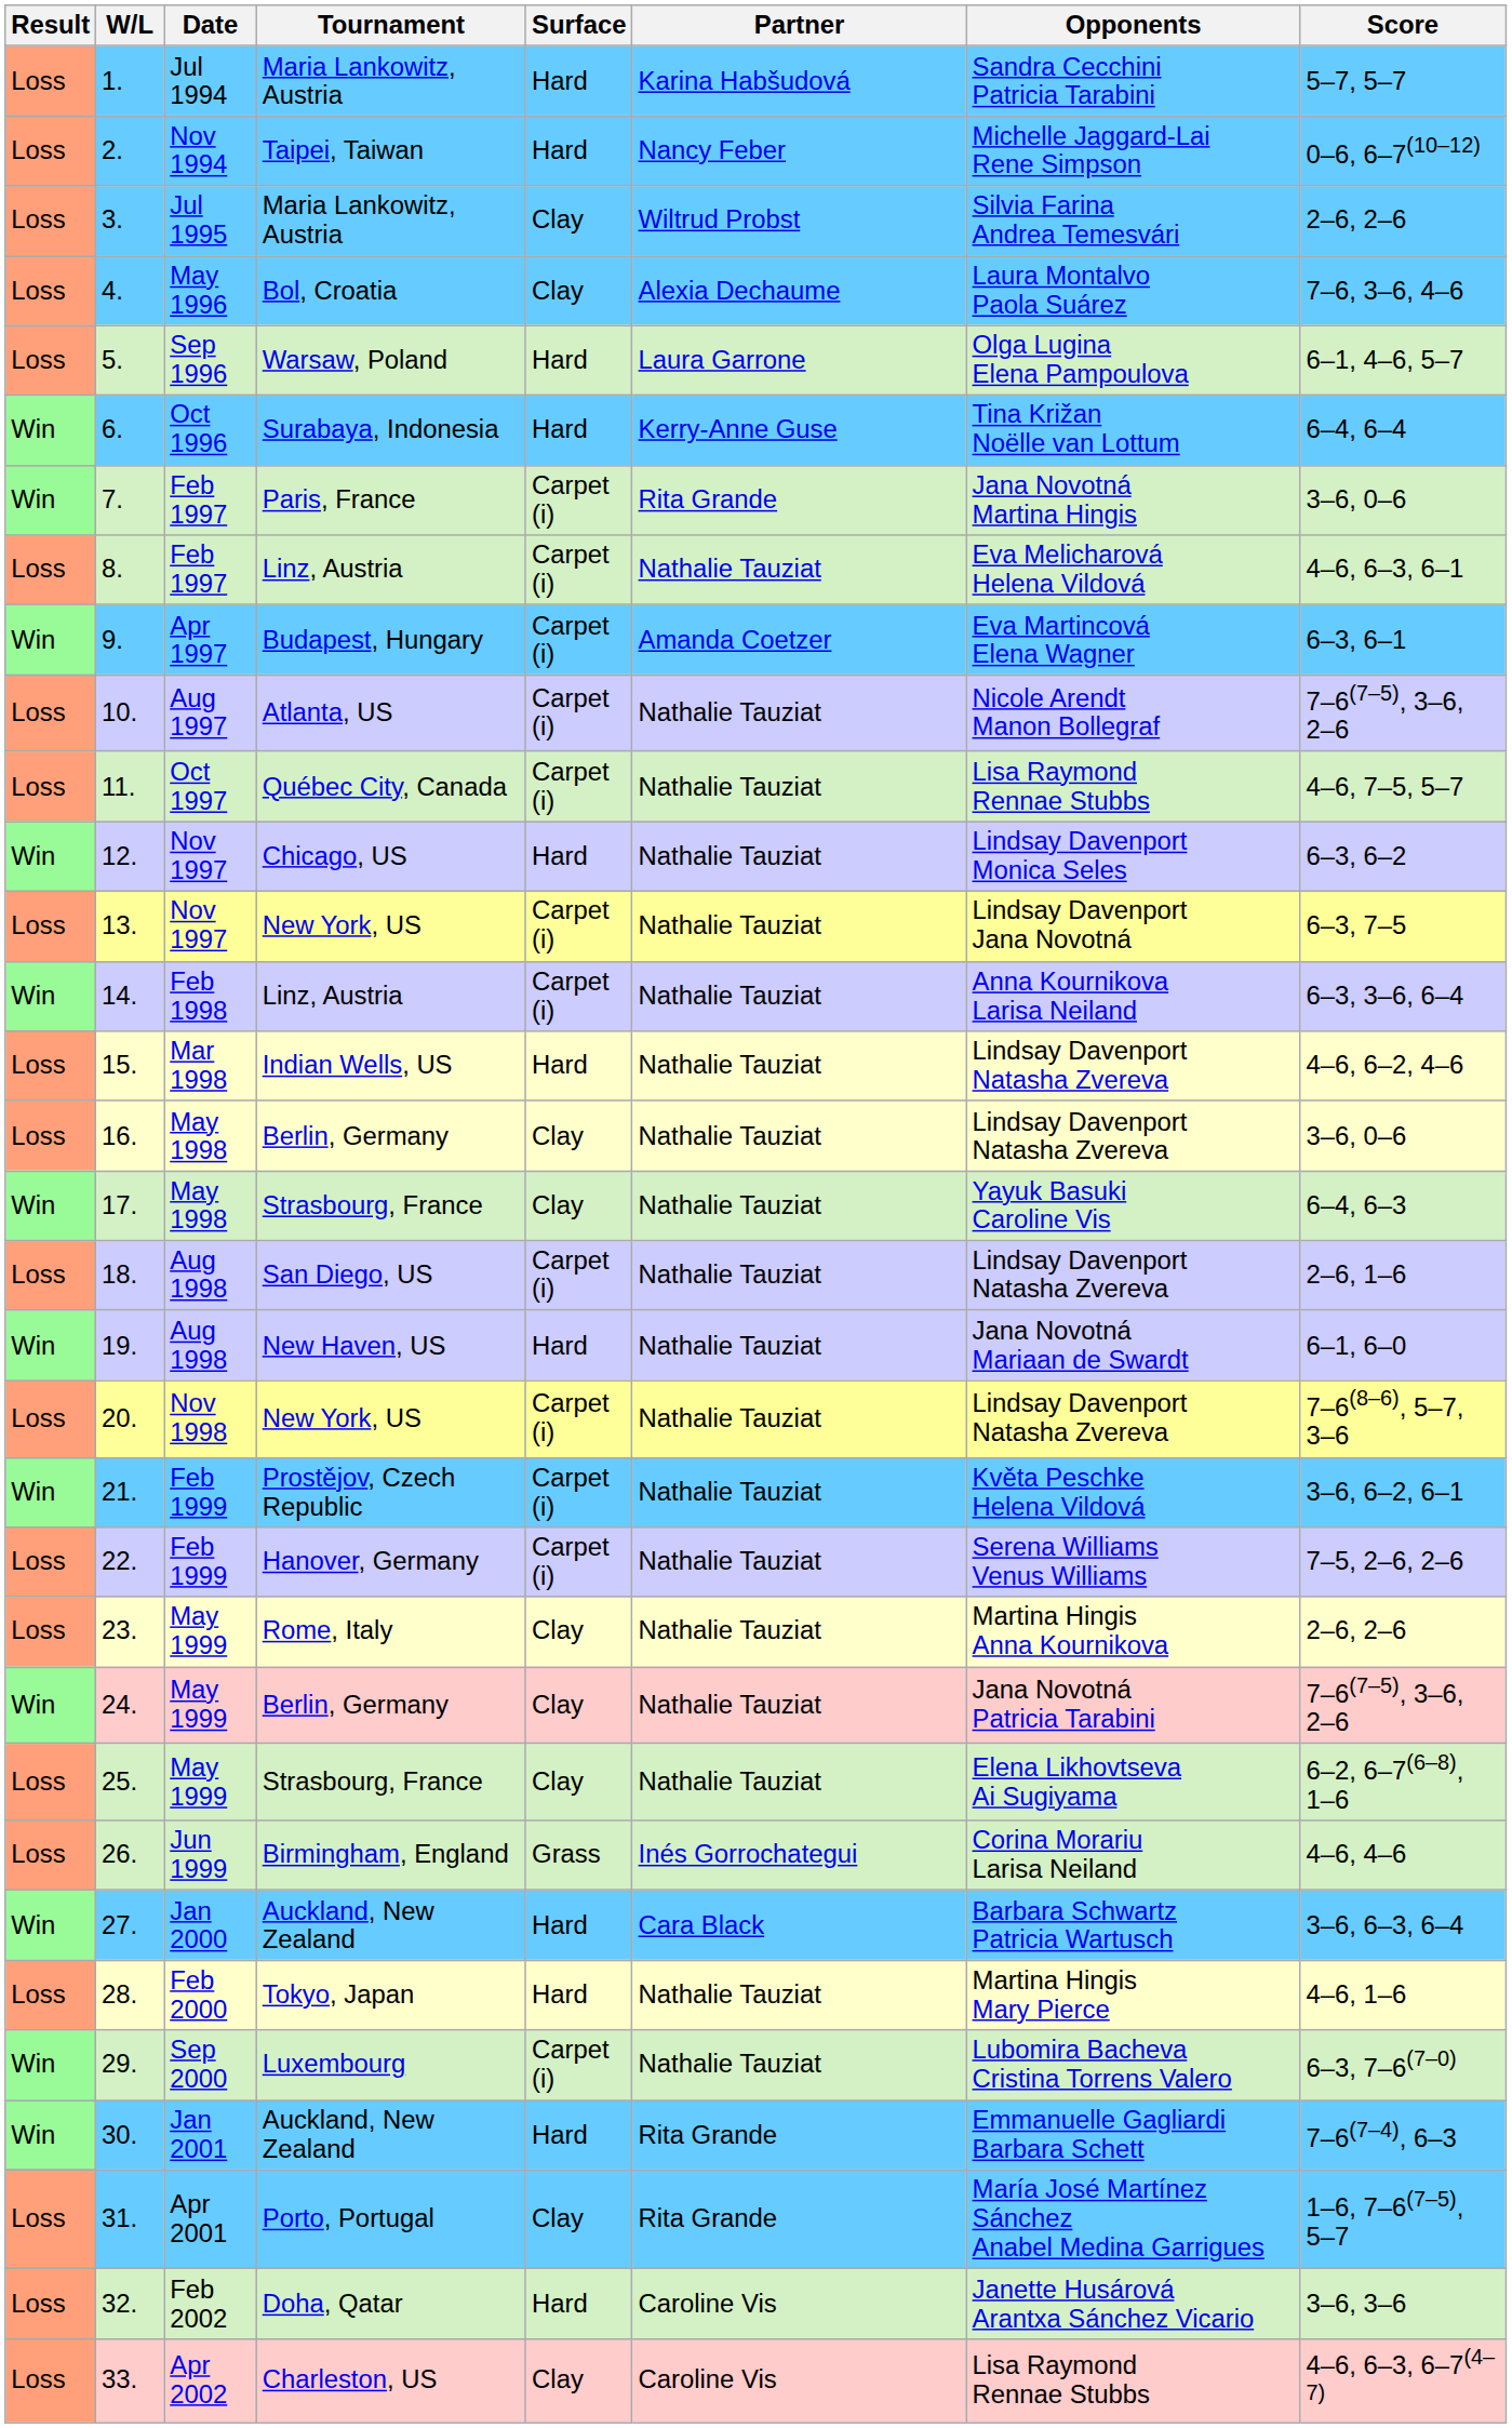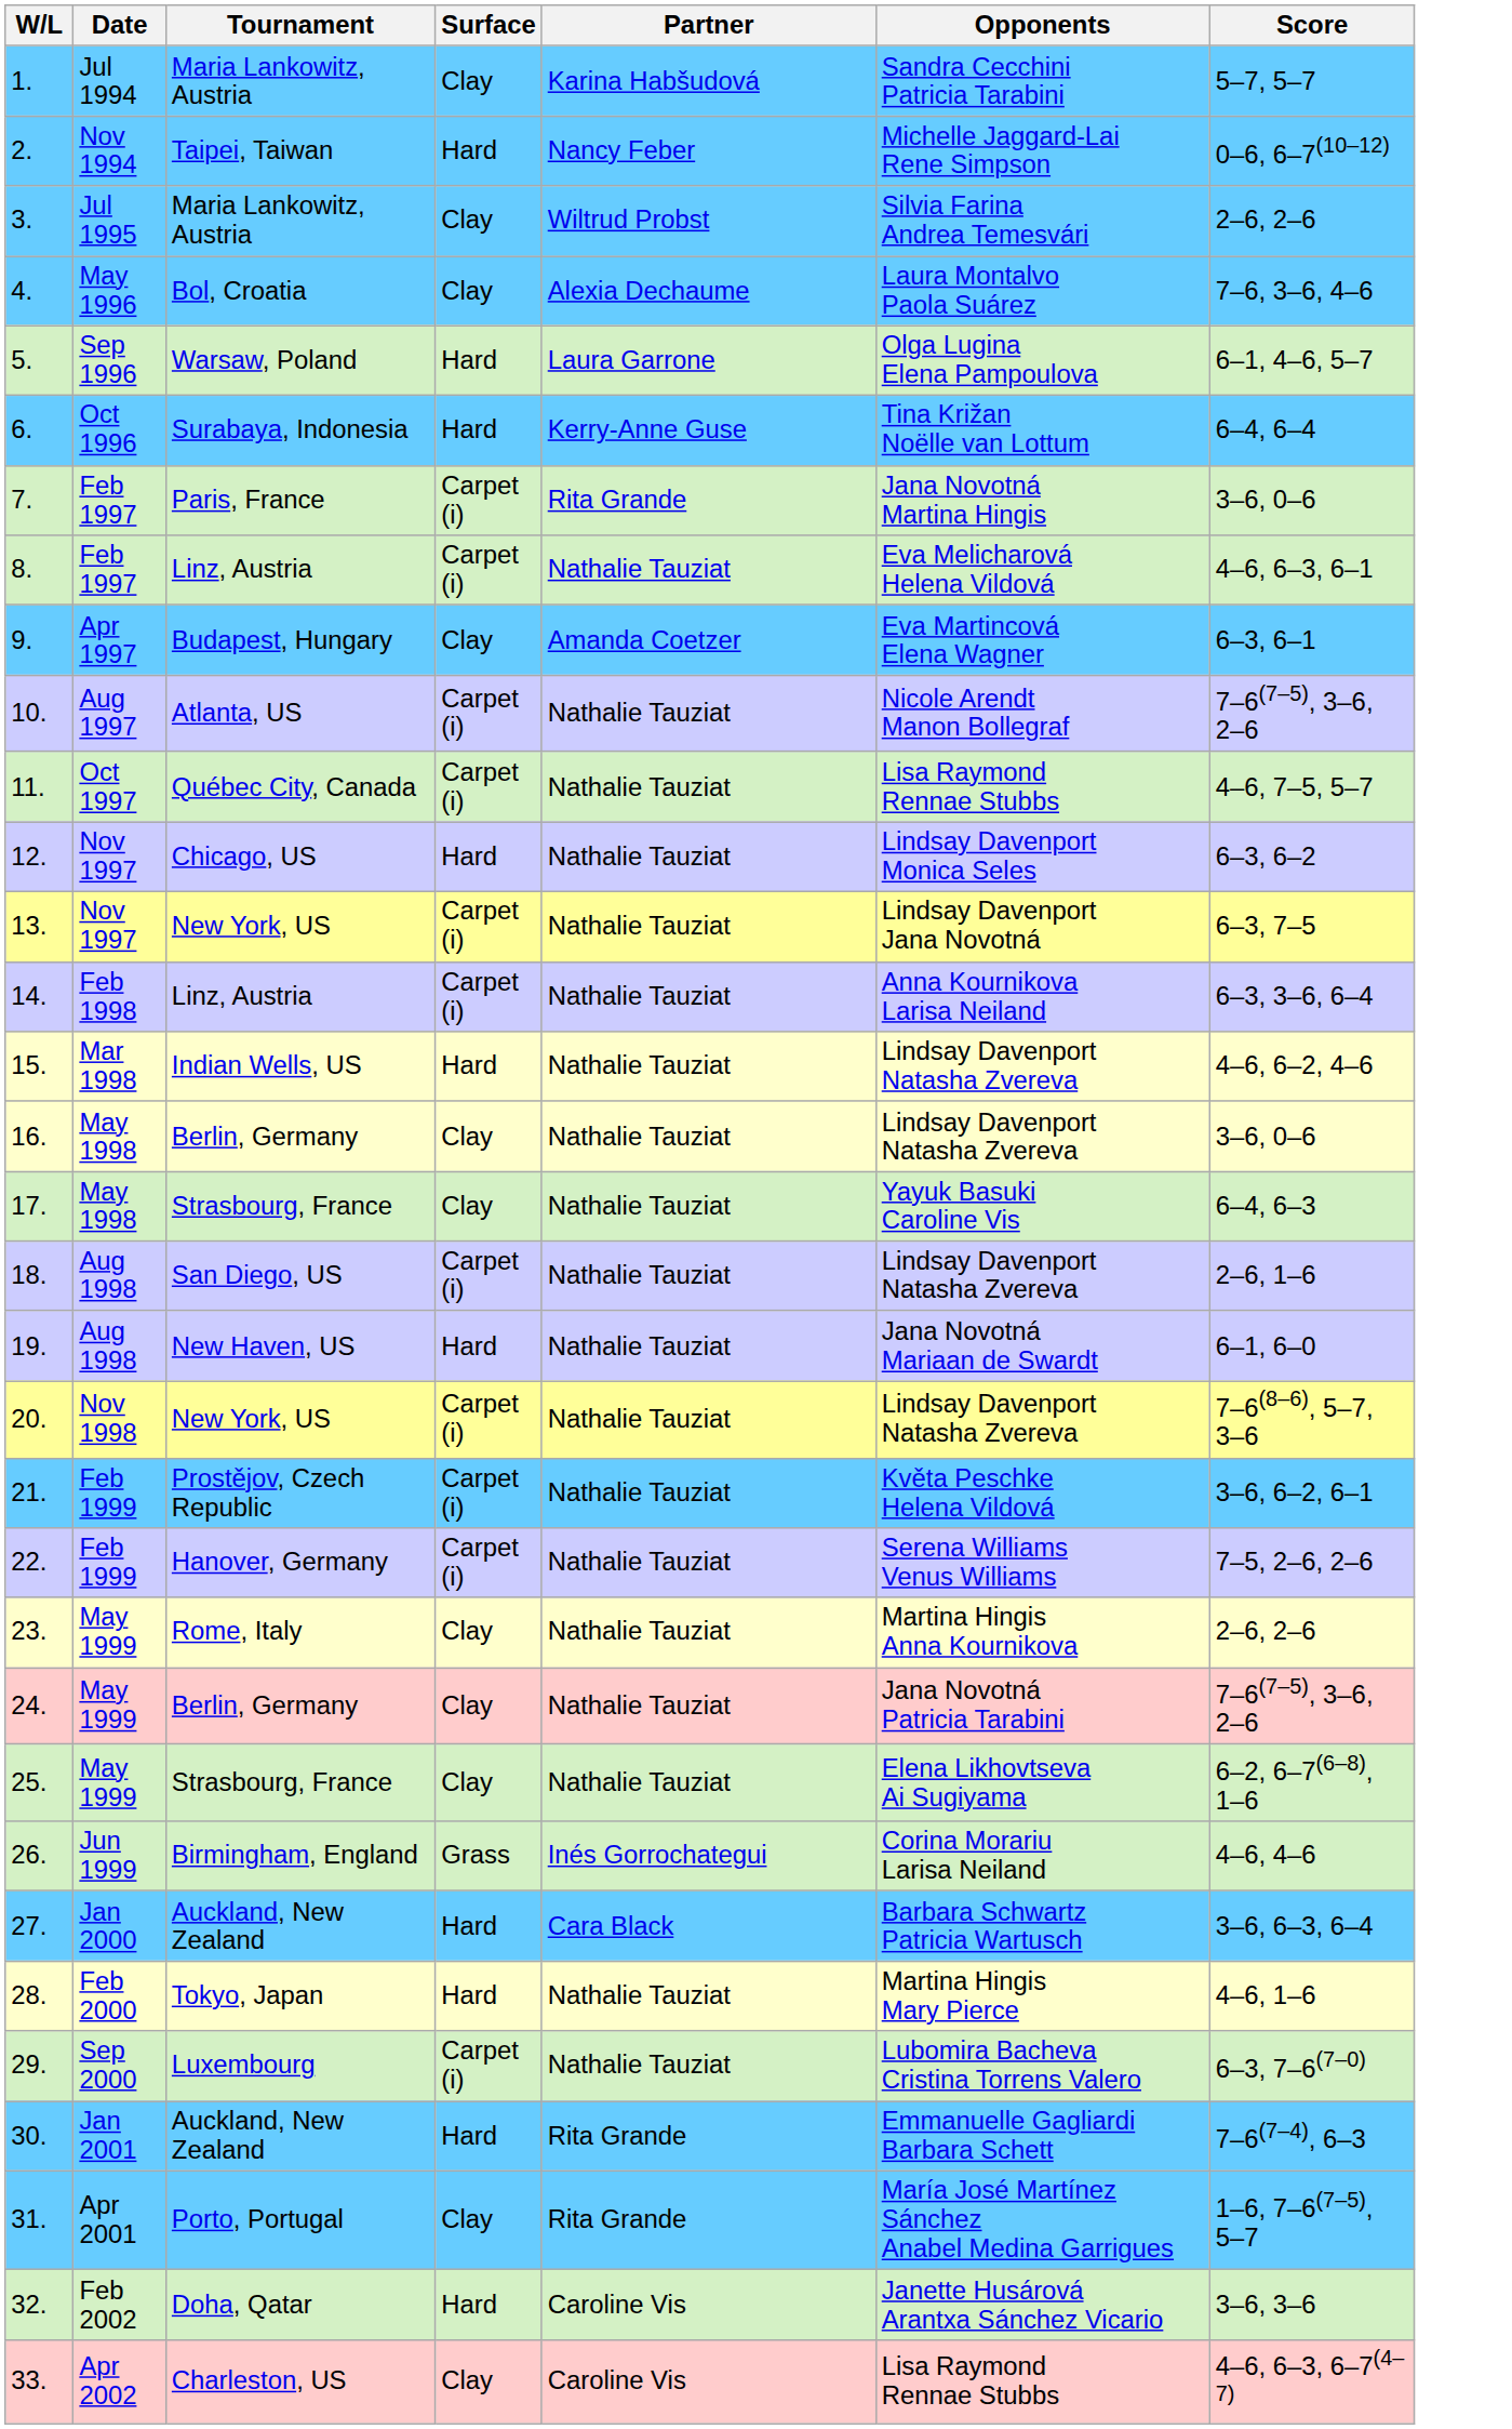 <table class="sortable wikitable">
 <tr>
-<th>Result</th>
 <th style="width:35px" class="unsortable">W/L</th>
 <th style="width:50px">Date</th>
 <th style="width:160px">Tournament</th>
 <th style="width:55px">Surface</th>
 <th style="width:200px">Partner</th>
 <th style="width:200px">Opponents</th>
 <th style="width:120px" class="unsortable">Score</th>
 </tr>
 <tr style="background:#6cf;">
-<td style="background:#ffa07a;">Loss</td>
 <td>1.</td>
 <td>Jul 1994</td>
 <td><a href='#'>Maria Lankowitz</a>, Austria</td>
-<td>Hard</td>
+<td>Clay</td>
 <td> <a href='#'>Karina Habšudová</a></td>
 <td> <a href='#'>Sandra Cecchini</a> <br>  <a href='#'>Patricia Tarabini</a></td>
 <td>5–7, 5–7</td>
 </tr>
 <tr style="background:#6cf;">
-<td style="background:#ffa07a;">Loss</td>
 <td>2.</td>
 <td><a href='#'>Nov 1994</a></td>
 <td><a href='#'>Taipei</a>, Taiwan</td>
 <td>Hard</td>
 <td> <a href='#'>Nancy Feber</a></td>
 <td> <a href='#'>Michelle Jaggard-Lai</a> <br>  <a href='#'>Rene Simpson</a></td>
 <td>0–6, 6–7<sup>(10–12)</sup></td>
 </tr>
 <tr bgcolor="66CCFF">
-<td style="background:#ffa07a;">Loss</td>
 <td>3.</td>
 <td><a href='#'>Jul 1995</a></td>
 <td>Maria Lankowitz, Austria</td>
 <td>Clay</td>
 <td> <a href='#'>Wiltrud Probst</a></td>
 <td> <a href='#'>Silvia Farina</a> <br>  <a href='#'>Andrea Temesvári</a></td>
 <td>2–6, 2–6</td>
 </tr>
 <tr style="background:#6cf;">
-<td style="background:#ffa07a;">Loss</td>
 <td>4.</td>
 <td><a href='#'>May 1996</a></td>
 <td><a href='#'>Bol</a>, Croatia</td>
 <td>Clay</td>
 <td> <a href='#'>Alexia Dechaume</a></td>
 <td> <a href='#'>Laura Montalvo</a> <br>  <a href='#'>Paola Suárez</a></td>
 <td>7–6, 3–6, 4–6</td>
 </tr>
 <tr style="background:#d4f1c5;">
-<td style="background:#ffa07a;">Loss</td>
 <td>5.</td>
 <td><a href='#'>Sep 1996</a></td>
 <td><a href='#'>Warsaw</a>, Poland</td>
 <td>Hard</td>
 <td> <a href='#'>Laura Garrone</a></td>
 <td> <a href='#'>Olga Lugina</a> <br>  <a href='#'>Elena Pampoulova</a></td>
 <td>6–1, 4–6, 5–7</td>
 </tr>
 <tr style="background:#6cf;">
-<td style="background:#98fb98;">Win</td>
 <td>6.</td>
 <td><a href='#'>Oct 1996</a></td>
 <td><a href='#'>Surabaya</a>, Indonesia</td>
 <td>Hard</td>
 <td> <a href='#'>Kerry-Anne Guse</a></td>
 <td> <a href='#'>Tina Križan</a> <br> <a href='#'>Noëlle van Lottum</a></td>
 <td>6–4, 6–4</td>
 </tr>
 <tr style="background:#d4f1c5;">
-<td style="background:#98fb98;">Win</td>
 <td>7.</td>
 <td><a href='#'>Feb 1997</a></td>
 <td><a href='#'>Paris</a>, France</td>
 <td>Carpet (i)</td>
 <td> <a href='#'>Rita Grande</a></td>
 <td> <a href='#'>Jana Novotná</a> <br>  <a href='#'>Martina Hingis</a></td>
 <td>3–6, 0–6</td>
 </tr>
 <tr style="background:#d4f1c5;">
-<td style="background:#ffa07a;">Loss</td>
 <td>8.</td>
 <td><a href='#'>Feb 1997</a></td>
 <td><a href='#'>Linz</a>, Austria</td>
 <td>Carpet (i)</td>
 <td> <a href='#'>Nathalie Tauziat</a></td>
 <td> <a href='#'>Eva Melicharová</a> <br>  <a href='#'>Helena Vildová</a></td>
 <td>4–6, 6–3, 6–1</td>
 </tr>
 <tr style="background:#6cf;">
-<td style="background:#98fb98;">Win</td>
 <td>9.</td>
 <td><a href='#'>Apr 1997</a></td>
 <td><a href='#'>Budapest</a>, Hungary</td>
-<td>Carpet (i)</td>
+<td>Clay</td>
 <td> <a href='#'>Amanda Coetzer</a></td>
 <td> <a href='#'>Eva Martincová</a> <br>  <a href='#'>Elena Wagner</a></td>
 <td>6–3, 6–1</td>
 </tr>
 <tr style="background:#ccccff;">
-<td style="background:#ffa07a;">Loss</td>
 <td>10.</td>
 <td><a href='#'>Aug 1997</a></td>
 <td><a href='#'>Atlanta</a>, US</td>
 <td>Carpet (i)</td>
 <td> Nathalie Tauziat</td>
 <td> <a href='#'>Nicole Arendt</a> <br>  <a href='#'>Manon Bollegraf</a></td>
 <td>7–6<sup>(7–5)</sup>, 3–6, 2–6</td>
 </tr>
 <tr style="background:#d4f1c5;">
-<td style="background:#ffa07a;">Loss</td>
 <td>11.</td>
 <td><a href='#'>Oct 1997</a></td>
 <td><a href='#'>Québec City</a>, Canada</td>
 <td>Carpet (i)</td>
 <td> Nathalie Tauziat</td>
 <td> <a href='#'>Lisa Raymond</a> <br>  <a href='#'>Rennae Stubbs</a></td>
 <td>4–6, 7–5, 5–7</td>
 </tr>
 <tr style="background:#ccf;">
-<td style="background:#98fb98;">Win</td>
 <td>12.</td>
 <td><a href='#'>Nov 1997</a></td>
 <td><a href='#'>Chicago</a>, US</td>
 <td>Hard</td>
 <td> Nathalie Tauziat</td>
 <td> <a href='#'>Lindsay Davenport</a> <br>  <a href='#'>Monica Seles</a></td>
 <td>6–3, 6–2</td>
 </tr>
 <tr style="background:#ffff99;">
-<td style="background:#ffa07a;">Loss</td>
 <td>13.</td>
 <td><a href='#'>Nov 1997</a></td>
 <td><a href='#'>New York</a>, US</td>
 <td>Carpet (i)</td>
 <td> Nathalie Tauziat</td>
 <td> Lindsay Davenport <br>  Jana Novotná</td>
 <td>6–3, 7–5</td>
 </tr>
 <tr style="background:#ccf;">
-<td style="background:#98fb98;">Win</td>
 <td>14.</td>
 <td><a href='#'>Feb 1998</a></td>
 <td>Linz, Austria</td>
 <td>Carpet (i)</td>
 <td> Nathalie Tauziat</td>
 <td> <a href='#'>Anna Kournikova</a><br> <a href='#'>Larisa Neiland</a></td>
 <td>6–3, 3–6, 6–4</td>
 </tr>
 <tr style="background:#ffffcc;">
-<td style="background:#ffa07a;">Loss</td>
 <td>15.</td>
 <td><a href='#'>Mar 1998</a></td>
 <td><a href='#'>Indian Wells</a>, US</td>
 <td>Hard</td>
 <td> Nathalie Tauziat</td>
 <td> Lindsay Davenport <br>  <a href='#'>Natasha Zvereva</a></td>
 <td>4–6, 6–2, 4–6</td>
 </tr>
 <tr style="background:#ffffcc;">
-<td style="background:#ffa07a;">Loss</td>
 <td>16.</td>
 <td><a href='#'>May 1998</a></td>
 <td><a href='#'>Berlin</a>, Germany</td>
 <td>Clay</td>
 <td> Nathalie Tauziat</td>
 <td> Lindsay Davenport <br>  Natasha Zvereva</td>
 <td>3–6, 0–6</td>
 </tr>
 <tr style="background:#d4f1c5;">
-<td style="background:#98fb98;">Win</td>
 <td>17.</td>
 <td><a href='#'>May 1998</a></td>
 <td><a href='#'>Strasbourg</a>, France</td>
 <td>Clay</td>
 <td> Nathalie Tauziat</td>
 <td> <a href='#'>Yayuk Basuki</a><br> <a href='#'>Caroline Vis</a></td>
 <td>6–4, 6–3</td>
 </tr>
 <tr style="background:#ccccff;">
-<td style="background:#ffa07a;">Loss</td>
 <td>18.</td>
 <td><a href='#'>Aug 1998</a></td>
 <td><a href='#'>San Diego</a>, US</td>
 <td>Carpet (i)</td>
 <td> Nathalie Tauziat</td>
 <td> Lindsay Davenport <br>  Natasha Zvereva</td>
 <td>2–6, 1–6</td>
 </tr>
 <tr style="background:#ccf;">
-<td style="background:#98fb98;">Win</td>
 <td>19.</td>
 <td><a href='#'>Aug 1998</a></td>
 <td><a href='#'>New Haven</a>, US</td>
 <td>Hard</td>
 <td> Nathalie Tauziat</td>
 <td> Jana Novotná <br>  <a href='#'>Mariaan de Swardt</a></td>
 <td>6–1, 6–0</td>
 </tr>
 <tr style="background:#ffff99;">
-<td style="background:#ffa07a;">Loss</td>
 <td>20.</td>
 <td><a href='#'>Nov 1998</a></td>
 <td><a href='#'>New York</a>, US</td>
 <td>Carpet (i)</td>
 <td> Nathalie Tauziat</td>
 <td> Lindsay Davenport <br>  Natasha Zvereva</td>
 <td>7–6<sup>(8–6)</sup>, 5–7, 3–6</td>
 </tr>
 <tr style="background:#6cf;">
-<td style="background:#98fb98;">Win</td>
 <td>21.</td>
 <td><a href='#'>Feb 1999</a></td>
 <td><a href='#'>Prostějov</a>, Czech Republic</td>
 <td>Carpet (i)</td>
 <td> Nathalie Tauziat</td>
 <td> <a href='#'>Květa Peschke</a> <br>  <a href='#'>Helena Vildová</a></td>
 <td>3–6, 6–2, 6–1</td>
 </tr>
 <tr style="background:#ccccff;">
-<td style="background:#ffa07a;">Loss</td>
 <td>22.</td>
 <td><a href='#'>Feb 1999</a></td>
 <td><a href='#'>Hanover</a>, Germany</td>
 <td>Carpet (i)</td>
 <td> Nathalie Tauziat</td>
 <td> <a href='#'>Serena Williams</a> <br>  <a href='#'>Venus Williams</a></td>
 <td>7–5, 2–6, 2–6</td>
 </tr>
 <tr style="background:#ffffcc;">
-<td style="background:#ffa07a;">Loss</td>
 <td>23.</td>
 <td><a href='#'>May 1999</a></td>
 <td><a href='#'>Rome</a>, Italy</td>
 <td>Clay</td>
 <td> Nathalie Tauziat</td>
 <td> Martina Hingis <br>  <a href='#'>Anna Kournikova</a></td>
 <td>2–6, 2–6</td>
 </tr>
 <tr style="background:#fcc;">
-<td style="background:#98fb98;">Win</td>
 <td>24.</td>
 <td><a href='#'>May 1999</a></td>
 <td><a href='#'>Berlin</a>, Germany</td>
 <td>Clay</td>
 <td> Nathalie Tauziat</td>
 <td> Jana Novotná <br>  <a href='#'>Patricia Tarabini</a></td>
 <td>7–6<sup>(7–5)</sup>, 3–6, 2–6</td>
 </tr>
 <tr style="background:#d4f1c5;">
-<td style="background:#ffa07a;">Loss</td>
 <td>25.</td>
 <td><a href='#'>May 1999</a></td>
 <td>Strasbourg, France</td>
 <td>Clay</td>
 <td> Nathalie Tauziat</td>
 <td> <a href='#'>Elena Likhovtseva</a> <br>  <a href='#'>Ai Sugiyama</a></td>
 <td>6–2, 6–7<sup>(6–8)</sup>, 1–6</td>
 </tr>
 <tr style="background:#d4f1c5;">
-<td style="background:#ffa07a;">Loss</td>
 <td>26.</td>
 <td><a href='#'>Jun 1999</a></td>
 <td><a href='#'>Birmingham</a>, England</td>
 <td>Grass</td>
 <td> <a href='#'>Inés Gorrochategui</a></td>
 <td> <a href='#'>Corina Morariu</a> <br>  Larisa Neiland</td>
 <td>4–6, 4–6</td>
 </tr>
 <tr style="background:#6cf;">
-<td style="background:#98fb98;">Win</td>
 <td>27.</td>
 <td><a href='#'>Jan 2000</a></td>
 <td><a href='#'>Auckland</a>, New Zealand</td>
 <td>Hard</td>
 <td> <a href='#'>Cara Black</a></td>
 <td> <a href='#'>Barbara Schwartz</a> <br>  <a href='#'>Patricia Wartusch</a></td>
 <td>3–6, 6–3, 6–4</td>
 </tr>
 <tr style="background:#ffffcc;">
-<td style="background:#ffa07a;">Loss</td>
 <td>28.</td>
 <td><a href='#'>Feb 2000</a></td>
 <td><a href='#'>Tokyo</a>, Japan</td>
 <td>Hard</td>
 <td> Nathalie Tauziat</td>
 <td> Martina Hingis <br>  <a href='#'>Mary Pierce</a></td>
 <td>4–6, 1–6</td>
 </tr>
 <tr style="background:#d4f1c5;">
-<td style="background:#98fb98;">Win</td>
 <td>29.</td>
 <td><a href='#'>Sep 2000</a></td>
 <td><a href='#'>Luxembourg</a></td>
 <td>Carpet (i)</td>
 <td> Nathalie Tauziat</td>
 <td> <a href='#'>Lubomira Bacheva</a> <br>  <a href='#'>Cristina Torrens Valero</a></td>
 <td>6–3, 7–6<sup>(7–0)</sup></td>
 </tr>
 <tr style="background:#6cf;">
-<td style="background:#98fb98;">Win</td>
 <td>30.</td>
 <td><a href='#'>Jan 2001</a></td>
 <td>Auckland, New Zealand</td>
 <td>Hard</td>
 <td> Rita Grande</td>
 <td> <a href='#'>Emmanuelle Gagliardi</a> <br>  <a href='#'>Barbara Schett</a></td>
 <td>7–6<sup>(7–4)</sup>, 6–3</td>
 </tr>
 <tr style="background:#6cf;">
-<td style="background:#ffa07a;">Loss</td>
 <td>31.</td>
 <td>Apr 2001</td>
 <td><a href='#'>Porto</a>, Portugal</td>
 <td>Clay</td>
 <td> Rita Grande</td>
 <td> <a href='#'>María José Martínez Sánchez</a> <br>  <a href='#'>Anabel Medina Garrigues</a></td>
 <td>1–6, 7–6<sup>(7–5)</sup>, 5–7</td>
 </tr>
 <tr style="background:#d4f1c5;">
-<td style="background:#ffa07a;">Loss</td>
 <td>32.</td>
 <td>Feb 2002</td>
 <td><a href='#'>Doha</a>, Qatar</td>
 <td>Hard</td>
 <td> Caroline Vis</td>
 <td> <a href='#'>Janette Husárová</a> <br>  <a href='#'>Arantxa Sánchez Vicario</a></td>
 <td>3–6, 3–6</td>
 </tr>
 <tr style="background:#fcc;">
-<td style="background:#ffa07a;">Loss</td>
 <td>33.</td>
 <td><a href='#'>Apr 2002</a></td>
 <td><a href='#'>Charleston</a>, US</td>
 <td>Clay</td>
 <td> Caroline Vis</td>
 <td> Lisa Raymond <br>  Rennae Stubbs</td>
 <td>4–6, 6–3, 6–7<sup>(4–7)</sup></td>
 </tr>
 </table>
